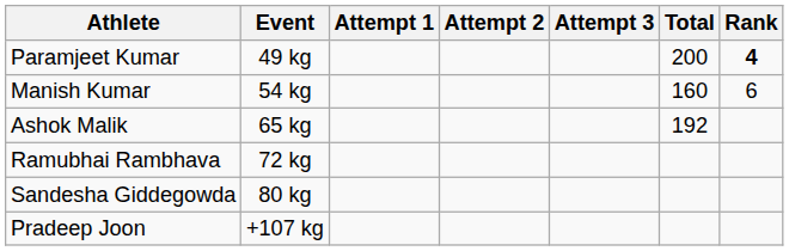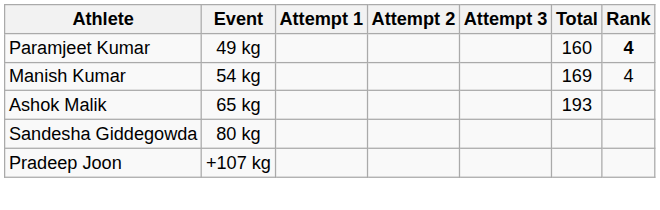 <table class="wikitable" style="text-align:center; font-size:90%">
 <tr>
 <th>Athlete</th>
 <th>Event</th>
 <th>Attempt 1</th>
 <th>Attempt 2</th>
 <th>Attempt 3</th>
 <th>Total</th>
 <th>Rank</th>
 </tr>
 <tr>
 <td align="left">Paramjeet Kumar</td>
 <td>49 kg</td>
 <td></td>
 <td></td>
 <td></td>
-<td>200</td>
+<td>160</td>
 <td><strong>4</strong></td>
 </tr>
 <tr>
 <td align="left">Manish Kumar</td>
 <td>54 kg</td>
 <td></td>
 <td></td>
 <td></td>
-<td>160</td>
-<td>6</td>
+<td>169</td>
+<td>4</td>
 </tr>
 <tr>
 <td align="left">Ashok Malik</td>
 <td>65 kg</td>
 <td></td>
 <td></td>
 <td></td>
-<td>192</td>
-<td></td>
-</tr>
-<tr>
-<td align="left">Ramubhai Rambhava</td>
-<td>72 kg</td>
-<td></td>
-<td></td>
-<td></td>
-<td></td>
+<td>193</td>
 <td></td>
 </tr>
 <tr>
 <td align="left">Sandesha Giddegowda</td>
 <td>80 kg</td>
 <td></td>
 <td></td>
 <td></td>
 <td></td>
 <td></td>
 </tr>
 <tr>
 <td align="left">Pradeep Joon</td>
 <td>+107 kg</td>
 <td></td>
 <td></td>
 <td></td>
 <td></td>
 <td></td>
 </tr>
 </table>
